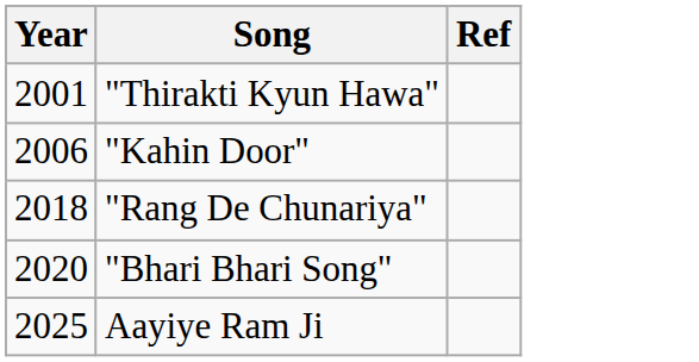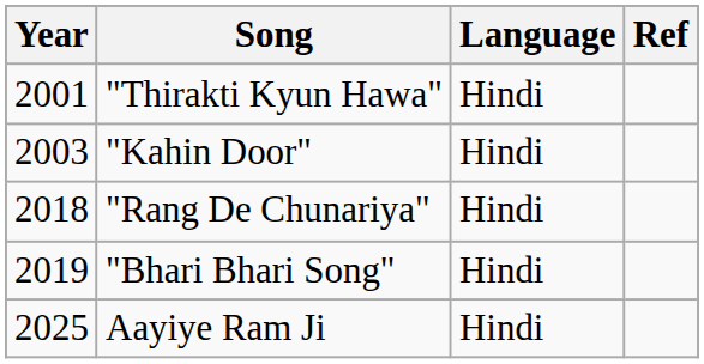 <table class="wikitable sortable">
 <tr>
 <th>Year</th>
 <th>Song</th>
+<th>Language</th>
 <th>Ref</th>
 </tr>
 <tr>
 <td>2001</td>
 <td>"Thirakti Kyun Hawa"</td>
+<td>Hindi</td>
 <td></td>
 </tr>
 <tr>
-<td>2006</td>
+<td>2003</td>
 <td>"Kahin Door"</td>
+<td>Hindi</td>
 <td></td>
 </tr>
 <tr>
 <td>2018</td>
 <td>"Rang De Chunariya"</td>
+<td>Hindi</td>
 <td></td>
 </tr>
 <tr>
-<td>2020</td>
+<td>2019</td>
 <td>"Bhari Bhari Song"</td>
+<td>Hindi</td>
 <td></td>
 </tr>
 <tr>
 <td>2025</td>
 <td>Aayiye Ram Ji</td>
+<td>Hindi</td>
 <td></td>
 </tr>
 </table>
